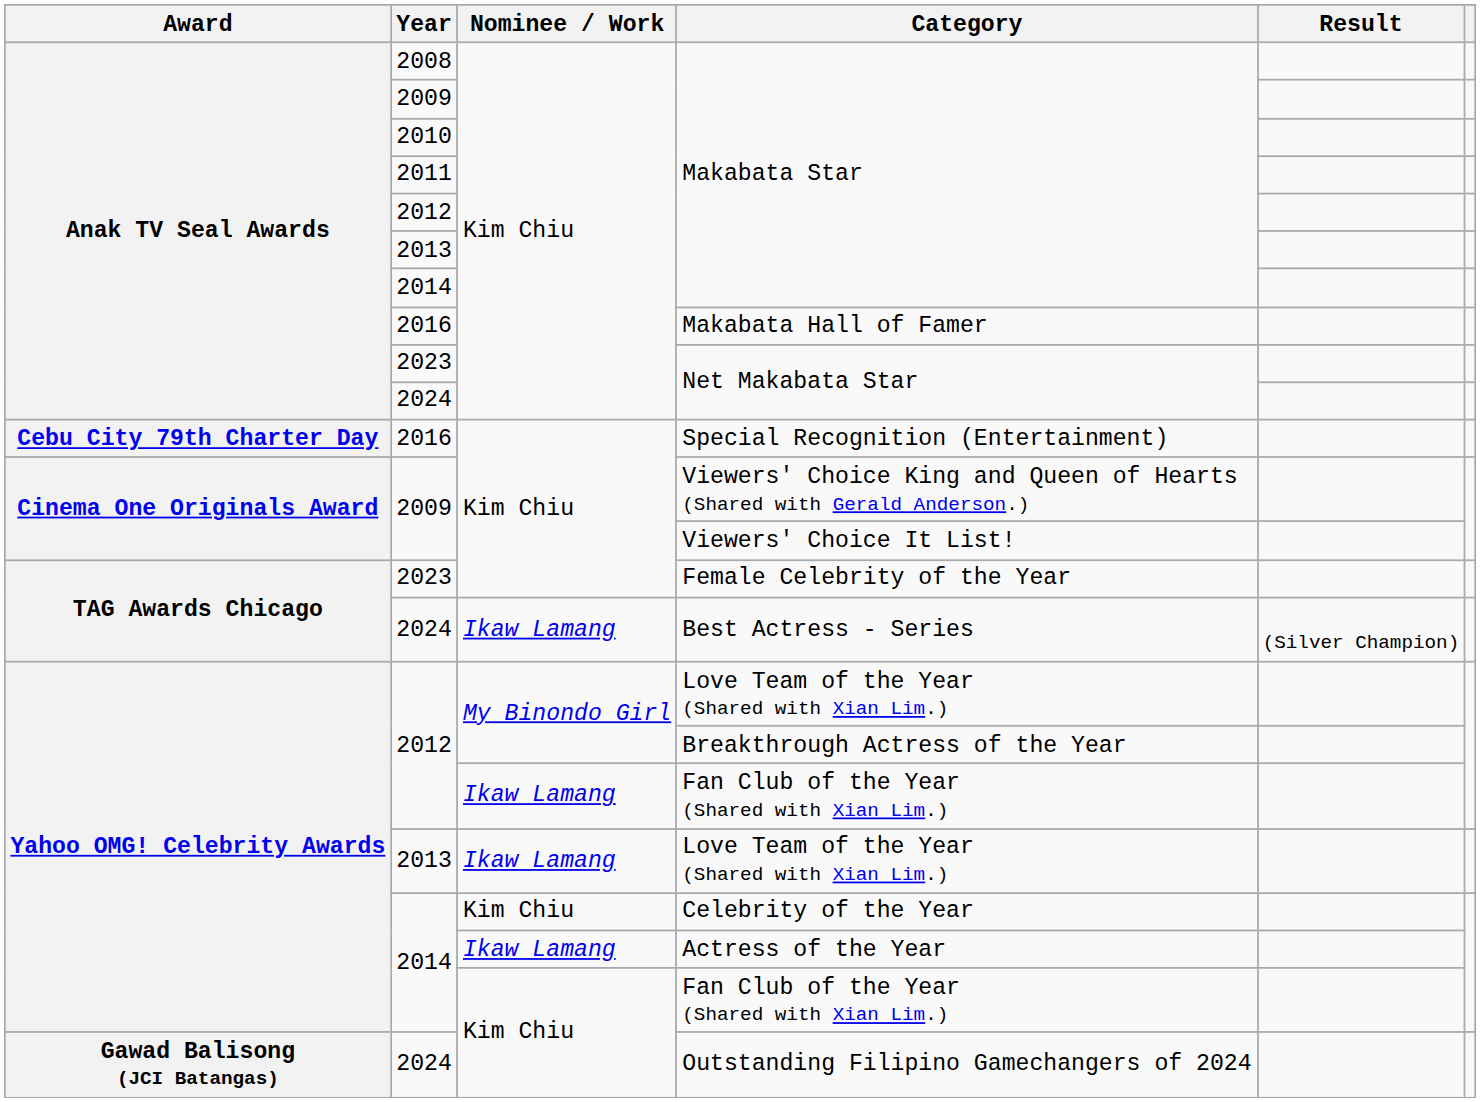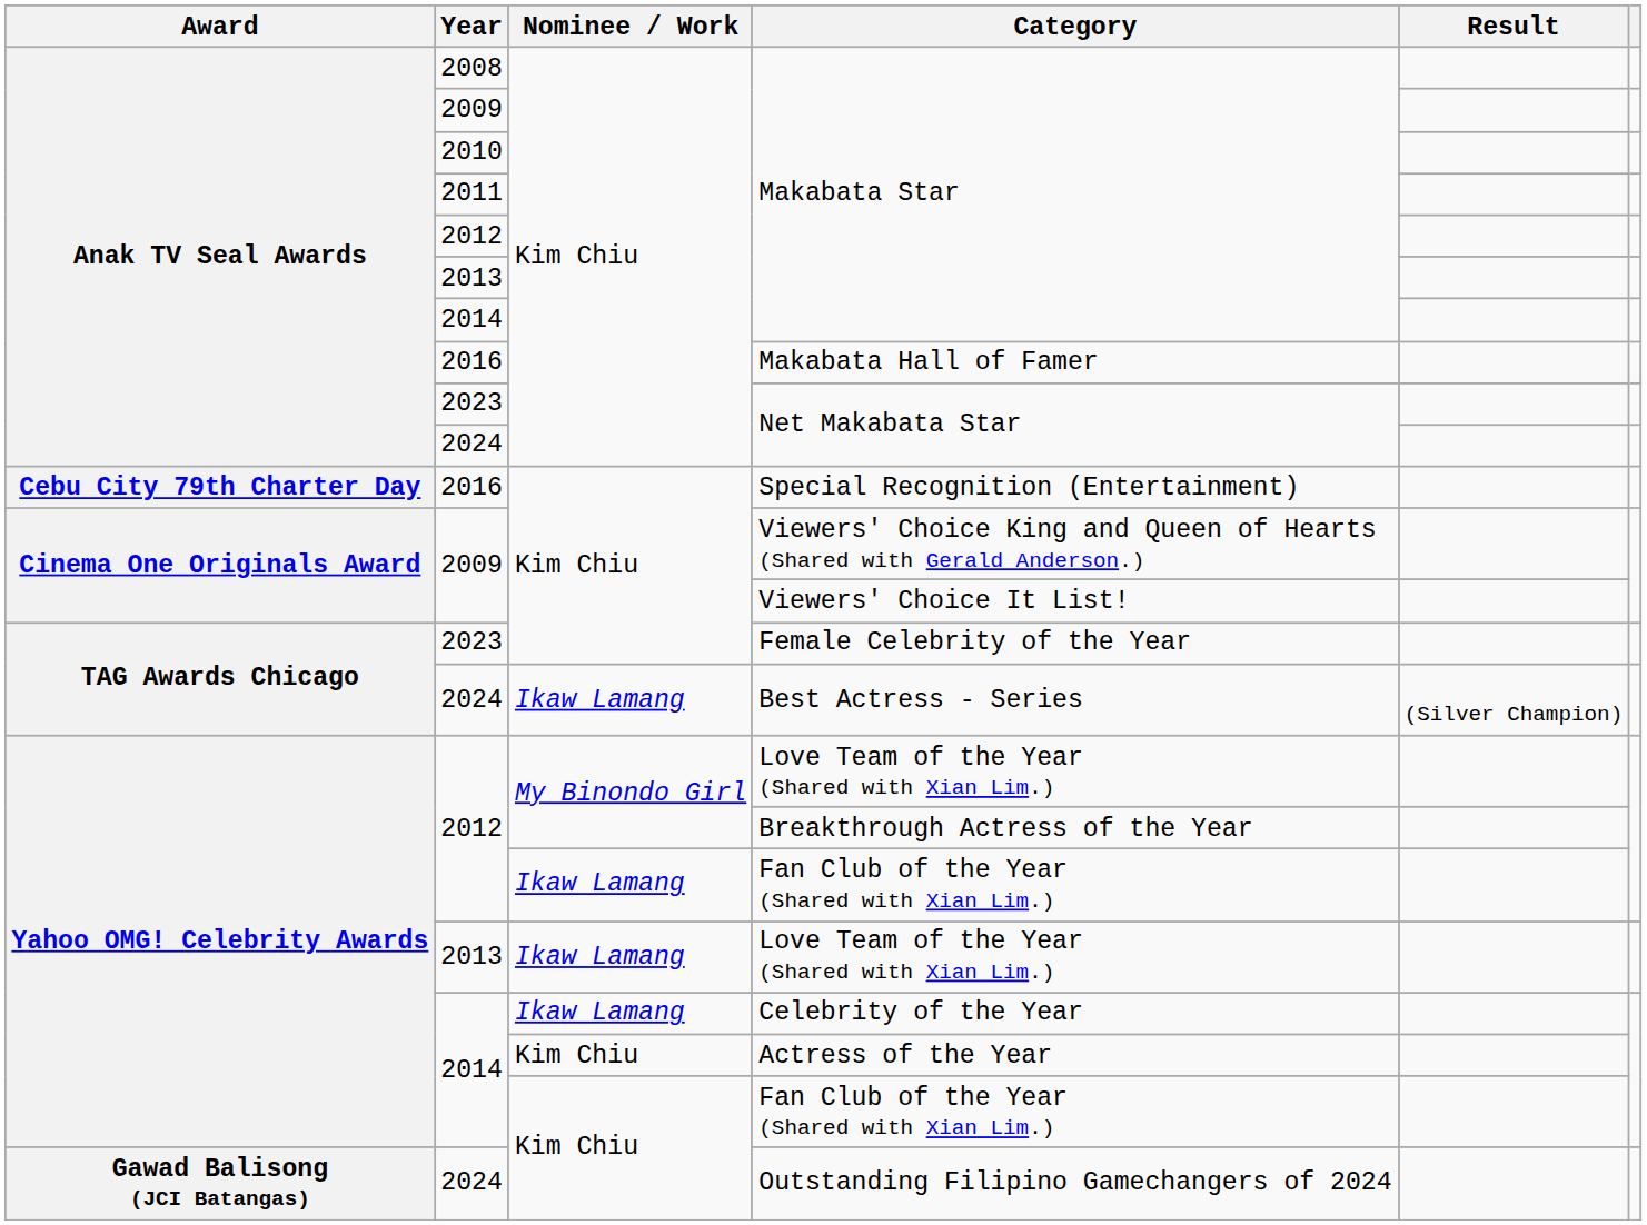 <table class="wikitable sortable plainrowheaders">
 <tr>
 <th scope="col">Award</th>
 <th scope="col">Year</th>
 <th scope="col">Nominee / Work</th>
 <th scope="col">Category</th>
 <th scope="col">Result</th>
 <th scope="col" class="unsortable"></th>
 </tr>
 <tr>
 <th rowspan="10" scope="row">Anak TV Seal Awards</th>
 <td>2008</td>
 <td rowspan="10">Kim Chiu</td>
 <td rowspan="7">Makabata Star</td>
 <td></td>
 <td style="text-align: center;"></td>
 </tr>
 <tr>
 <td>2009</td>
 <td></td>
 <td style="text-align: center;"></td>
 </tr>
 <tr>
 <td>2010</td>
 <td></td>
 <td style="text-align: center;"></td>
 </tr>
 <tr>
 <td>2011</td>
 <td></td>
 <td style="text-align: center;"></td>
 </tr>
 <tr>
 <td>2012</td>
 <td></td>
 <td style="text-align: center;"></td>
 </tr>
 <tr>
 <td>2013</td>
 <td></td>
 <td style="text-align: center;"></td>
 </tr>
 <tr>
 <td>2014</td>
 <td></td>
 <td style="text-align: center;"></td>
 </tr>
 <tr>
 <td>2016</td>
 <td>Makabata Hall of Famer</td>
 <td></td>
 <td style="text-align: center;"></td>
 </tr>
 <tr>
 <td>2023</td>
 <td rowspan=2>Net Makabata Star</td>
 <td></td>
 <td style="text-align: center;"></td>
 </tr>
 <tr>
 <td>2024</td>
 <td></td>
 <td style="text-align: center;"></td>
 </tr>
 <tr>
 <th rowspan="1" scope="row"><a href='#'>Cebu City 79th Charter Day</a></th>
 <td>2016</td>
 <td rowspan="4">Kim Chiu</td>
 <td>Special Recognition (Entertainment)</td>
 <td></td>
 <td style="text-align: center;"></td>
 </tr>
 <tr>
 <th rowspan="2" scope="row"><a href='#'>Cinema One Originals Award</a></th>
 <td rowspan="2">2009</td>
 <td>Viewers' Choice King and Queen of Hearts <br><small>(Shared with <a href='#'>Gerald Anderson</a>.)</small></td>
 <td></td>
 <td rowspan="2" style="text-align: center;"></td>
 </tr>
 <tr>
 <td>Viewers' Choice It List!</td>
 <td></td>
 </tr>
 <tr>
 <th rowspan="2" scope="row">TAG Awards Chicago</th>
 <td>2023</td>
 <td>Female Celebrity of the Year</td>
 <td></td>
 <td style="text-align: center;"></td>
 </tr>
 <tr>
 <td>2024</td>
 <td><em><a href='#'>Ikaw Lamang</a></em></td>
 <td>Best Actress - Series</td>
 <td><br><small>(Silver Champion)</small></td>
 <td></td>
 </tr>
 <tr>
 <th rowspan="7" scope="row"><a href='#'>Yahoo OMG! Celebrity Awards</a></th>
 <td rowspan="3">2012</td>
 <td rowspan="2"><em><a href='#'>My Binondo Girl</a></em></td>
 <td>Love Team of the Year <br><small>(Shared with <a href='#'>Xian Lim</a>.)</small></td>
 <td></td>
 <td rowspan="3" style="text-align: center;"></td>
 </tr>
 <tr>
 <td>Breakthrough Actress of the Year</td>
 <td></td>
 </tr>
 <tr>
 <td><em><a href='#'>Ikaw Lamang</a></em></td>
 <td>Fan Club of the Year <br><small>(Shared with <a href='#'>Xian Lim</a>.)</small></td>
 <td></td>
 </tr>
 <tr>
 <td>2013</td>
 <td><em><a href='#'>Ikaw Lamang</a></em></td>
 <td>Love Team of the Year <br><small>(Shared with <a href='#'>Xian Lim</a>.)</small></td>
 <td></td>
 <td style="text-align: center;"></td>
 </tr>
 <tr>
 <td rowspan="3">2014</td>
-<td>Kim Chiu</td>
+<td><em><a href='#'>Ikaw Lamang</a></em></td>
 <td>Celebrity of the Year</td>
 <td></td>
 <td rowspan="3" style="text-align: center;"></td>
 </tr>
 <tr>
-<td><em><a href='#'>Ikaw Lamang</a></em></td>
+<td>Kim Chiu</td>
 <td>Actress of the Year</td>
 <td></td>
 </tr>
 <tr>
 <td rowspan=2>Kim Chiu</td>
 <td>Fan Club of the Year <br><small>(Shared with <a href='#'>Xian Lim</a>.)</small></td>
 <td></td>
 </tr>
 <tr>
 <th scope="row">Gawad Balisong<br><small>(JCI Batangas)</small></th>
 <td>2024</td>
 <td>Outstanding Filipino Gamechangers of 2024</td>
 <td></td>
 <td align="center"></td>
 </tr>
 </table>
